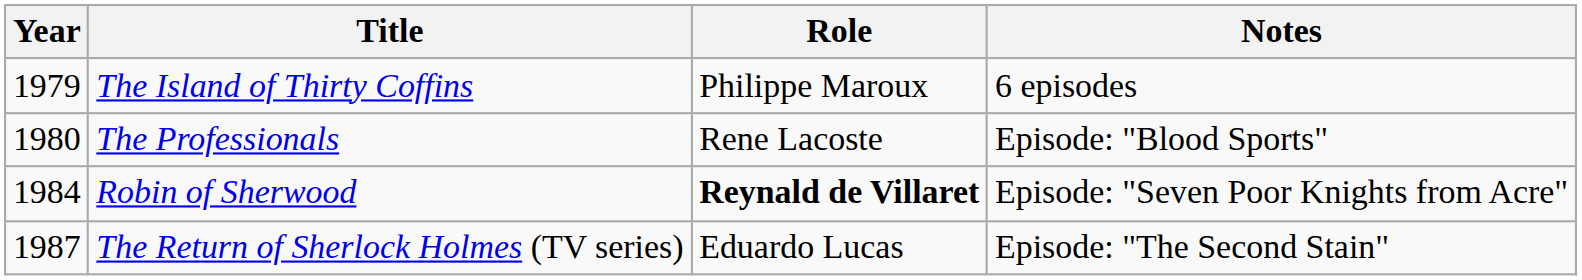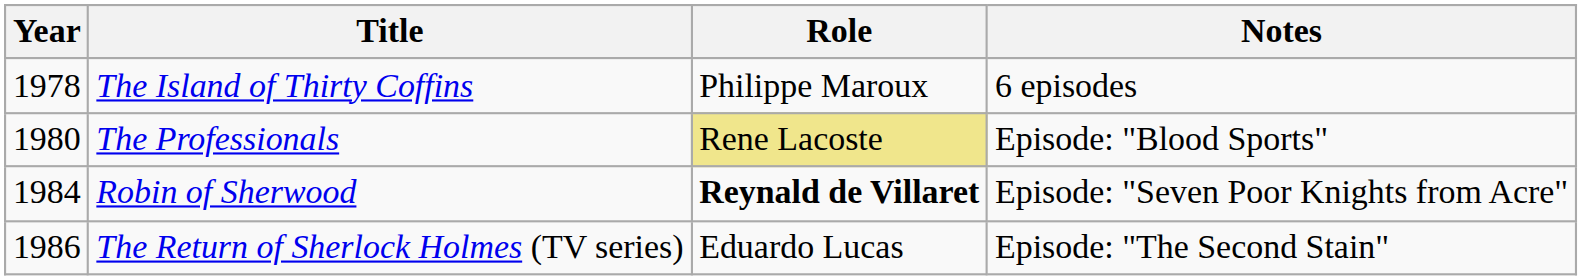 <table class="wikitable sortable">
 <tr>
 <th>Year</th>
 <th>Title</th>
 <th>Role</th>
 <th class="unsortable">Notes</th>
 </tr>
 <tr>
-<td>1979</td>
+<td>1978</td>
 <td><em><a href='#'>The Island of Thirty Coffins</a></em></td>
 <td>Philippe Maroux</td>
 <td>6 episodes</td>
 </tr>
 <tr>
 <td>1980</td>
 <td><em><a href='#'>The Professionals</a></em></td>
-<td>Rene Lacoste</td>
+<td style="background: khaki;">Rene Lacoste</td>
 <td>Episode: "Blood Sports"</td>
 </tr>
 <tr>
 <td>1984</td>
 <td><em><a href='#'>Robin of Sherwood</a></em></td>
 <td><strong>Reynald de Villaret</strong></td>
 <td>Episode: "Seven Poor Knights from Acre"</td>
 </tr>
 <tr>
-<td>1987</td>
+<td>1986</td>
 <td><em><a href='#'>The Return of Sherlock Holmes</a></em> (TV series)</td>
 <td>Eduardo Lucas</td>
 <td>Episode: "The Second Stain"</td>
 </tr>
 </table>
